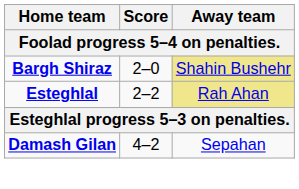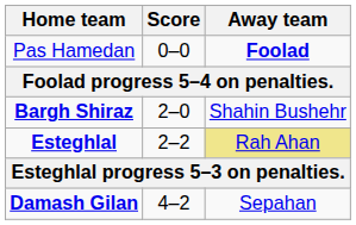 <table class="wikitable" style="text-align: center">
 <tr>
 </tr>
 <tr>
 <th>Home team</th>
 <th>Score</th>
 <th>Away team</th>
 </tr>
 <tr>
+<td><a href='#'>Pas Hamedan</a></td>
+<td>0–0</td>
+<td><strong><a href='#'>Foolad</a></strong></td>
+</tr>
+<tr>
 <th colspan=3>Foolad progress 5–4 on penalties.</th>
 </tr>
 <tr>
 <td><strong><a href='#'>Bargh Shiraz</a></strong></td>
 <td>2–0</td>
-<td style="background: khaki;"><a href='#'>Shahin Bushehr</a></td>
+<td><a href='#'>Shahin Bushehr</a></td>
 </tr>
 <tr>
 <td><strong><a href='#'>Esteghlal</a></strong></td>
 <td>2–2</td>
 <td style="background: khaki;"><a href='#'>Rah Ahan</a></td>
 </tr>
 <tr>
 <th colspan=3>Esteghlal progress 5–3 on penalties.</th>
 </tr>
 <tr>
 <td><strong><a href='#'>Damash Gilan</a></strong></td>
 <td>4–2 </td>
 <td><a href='#'>Sepahan</a></td>
 </tr>
 </table>
